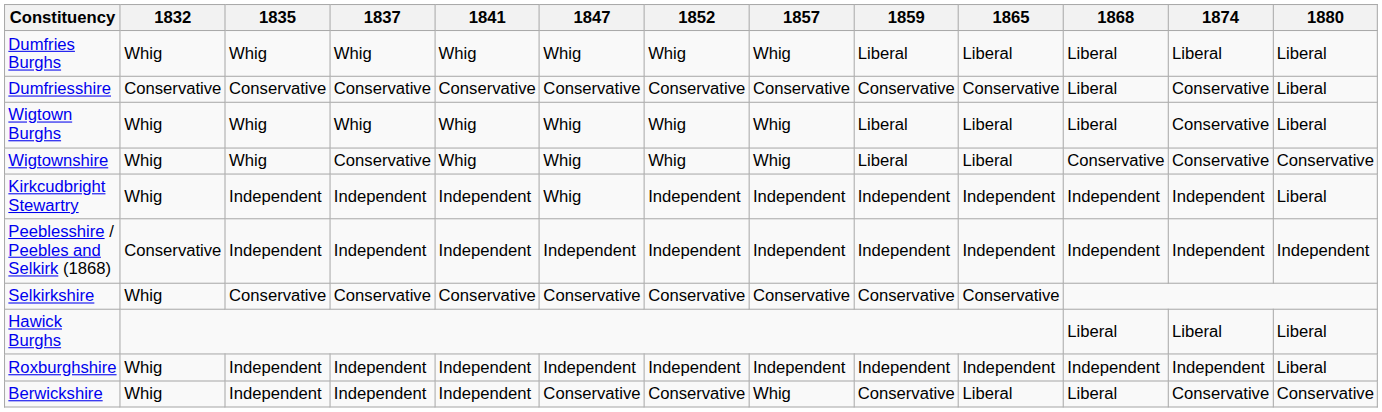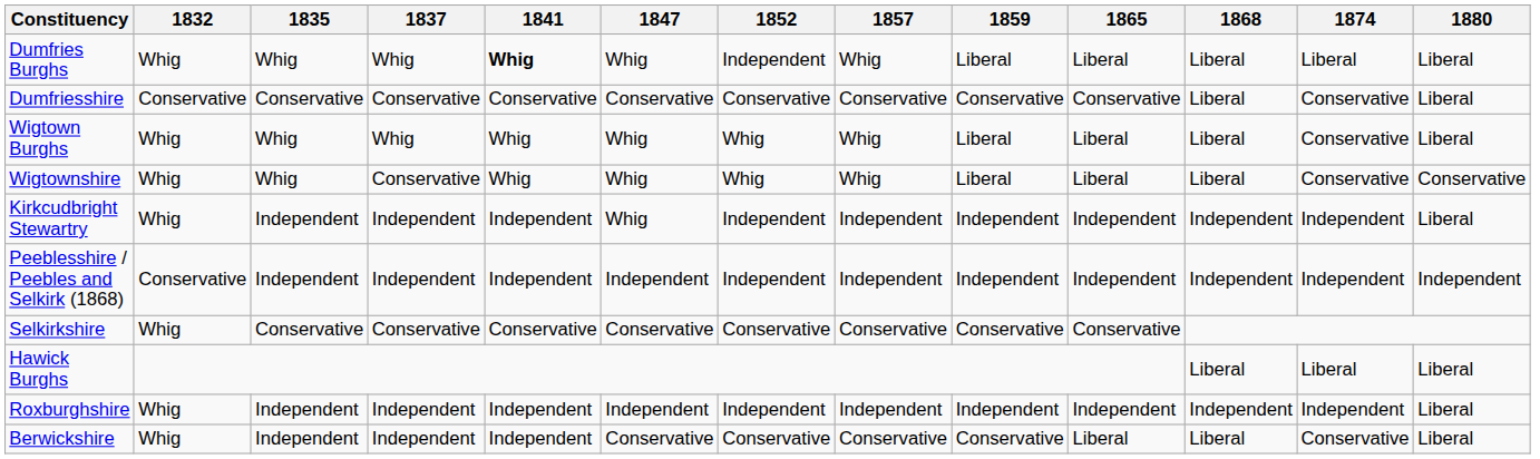 <table class=wikitable>
 <tr>
 <th>Constituency</th>
 <th>1832</th>
 <th>1835</th>
 <th>1837</th>
 <th>1841</th>
 <th>1847</th>
 <th>1852</th>
 <th>1857</th>
 <th>1859</th>
 <th>1865</th>
 <th>1868</th>
 <th>1874</th>
 <th>1880</th>
 </tr>
 <tr>
 <td><a href='#'>Dumfries Burghs</a></td>
 <td bgcolor=>Whig</td>
 <td bgcolor=>Whig</td>
 <td bgcolor=>Whig</td>
+<td bgcolor=><strong>Whig</strong></td>
 <td bgcolor=>Whig</td>
-<td bgcolor=>Whig</td>
-<td bgcolor=>Whig</td>
+<td bgcolor=>Independent</td>
 <td bgcolor=>Whig</td>
 <td bgcolor=>Liberal</td>
 <td bgcolor=>Liberal</td>
 <td bgcolor=>Liberal</td>
 <td bgcolor=>Liberal</td>
 <td bgcolor=>Liberal</td>
 </tr>
 <tr>
 <td><a href='#'>Dumfriesshire</a></td>
 <td bgcolor=>Conservative</td>
 <td bgcolor=>Conservative</td>
 <td bgcolor=>Conservative</td>
 <td bgcolor=>Conservative</td>
 <td bgcolor=>Conservative</td>
 <td bgcolor=>Conservative</td>
 <td bgcolor=>Conservative</td>
 <td bgcolor=>Conservative</td>
 <td bgcolor=>Conservative</td>
 <td bgcolor=>Liberal</td>
 <td bgcolor=>Conservative</td>
 <td bgcolor=>Liberal</td>
 </tr>
 <tr>
 <td><a href='#'>Wigtown Burghs</a></td>
 <td bgcolor=>Whig</td>
 <td bgcolor=>Whig</td>
 <td bgcolor=>Whig</td>
 <td bgcolor=>Whig</td>
 <td bgcolor=>Whig</td>
 <td bgcolor=>Whig</td>
 <td bgcolor=>Whig</td>
 <td bgcolor=>Liberal</td>
 <td bgcolor=>Liberal</td>
 <td bgcolor=>Liberal</td>
 <td bgcolor=>Conservative</td>
 <td bgcolor=>Liberal</td>
 </tr>
 <tr>
 <td><a href='#'>Wigtownshire</a></td>
 <td bgcolor=>Whig</td>
 <td bgcolor=>Whig</td>
 <td bgcolor=>Conservative</td>
 <td bgcolor=>Whig</td>
 <td bgcolor=>Whig</td>
 <td bgcolor=>Whig</td>
 <td bgcolor=>Whig</td>
 <td bgcolor=>Liberal</td>
 <td bgcolor=>Liberal</td>
-<td bgcolor=>Conservative</td>
+<td bgcolor=>Liberal</td>
 <td bgcolor=>Conservative</td>
 <td bgcolor=>Conservative</td>
 </tr>
 <tr>
 <td><a href='#'>Kirkcudbright Stewartry</a></td>
 <td bgcolor=>Whig</td>
 <td bgcolor=>Independent</td>
 <td bgcolor=>Independent</td>
 <td bgcolor=>Independent</td>
 <td bgcolor=>Whig</td>
 <td bgcolor=>Independent</td>
 <td bgcolor=>Independent</td>
 <td bgcolor=>Independent</td>
 <td bgcolor=>Independent</td>
 <td bgcolor=>Independent</td>
 <td bgcolor=>Independent</td>
 <td bgcolor=>Liberal</td>
 </tr>
 <tr>
 <td><a href='#'>Peeblesshire</a> / <a href='#'>Peebles and Selkirk</a> (1868)</td>
 <td bgcolor=>Conservative</td>
 <td bgcolor=>Independent</td>
 <td bgcolor=>Independent</td>
 <td bgcolor=>Independent</td>
 <td bgcolor=>Independent</td>
 <td bgcolor=>Independent</td>
 <td bgcolor=>Independent</td>
 <td bgcolor=>Independent</td>
 <td bgcolor=>Independent</td>
 <td bgcolor=>Independent</td>
 <td bgcolor=>Independent</td>
 <td bgcolor=>Independent</td>
 </tr>
 <tr>
 <td><a href='#'>Selkirkshire</a></td>
 <td bgcolor=>Whig</td>
 <td bgcolor=>Conservative</td>
 <td bgcolor=>Conservative</td>
 <td bgcolor=>Conservative</td>
 <td bgcolor=>Conservative</td>
 <td bgcolor=>Conservative</td>
 <td bgcolor=>Conservative</td>
 <td bgcolor=>Conservative</td>
 <td bgcolor=>Conservative</td>
 <td colspan=3></td>
 </tr>
 <tr>
 <td><a href='#'>Hawick Burghs</a></td>
 <td colspan=9></td>
 <td bgcolor=>Liberal</td>
 <td bgcolor=>Liberal</td>
 <td bgcolor=>Liberal</td>
 </tr>
 <tr>
 <td><a href='#'>Roxburghshire</a></td>
 <td bgcolor=>Whig</td>
 <td bgcolor=>Independent</td>
 <td bgcolor=>Independent</td>
 <td bgcolor=>Independent</td>
 <td bgcolor=>Independent</td>
 <td bgcolor=>Independent</td>
 <td bgcolor=>Independent</td>
 <td bgcolor=>Independent</td>
 <td bgcolor=>Independent</td>
 <td bgcolor=>Independent</td>
 <td bgcolor=>Independent</td>
 <td bgcolor=>Liberal</td>
 </tr>
 <tr>
 <td><a href='#'>Berwickshire</a></td>
 <td bgcolor=>Whig</td>
 <td bgcolor=>Independent</td>
 <td bgcolor=>Independent</td>
 <td bgcolor=>Independent</td>
 <td bgcolor=>Conservative</td>
 <td bgcolor=>Conservative</td>
-<td bgcolor=>Whig</td>
+<td bgcolor=>Conservative</td>
 <td bgcolor=>Conservative</td>
 <td bgcolor=>Liberal</td>
 <td bgcolor=>Liberal</td>
 <td bgcolor=>Conservative</td>
-<td bgcolor=>Conservative</td>
+<td bgcolor=>Liberal</td>
 </tr>
 </table>
